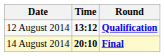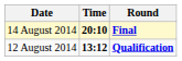 <table class="wikitable">
 <tr>
 <th>Date</th>
 <th>Time</th>
 <th>Round</th>
 </tr>
+<tr style=background:lemonchiffon>
+<td>14 August 2014</td>
+<td><strong>20:10</strong></td>
+<td><strong><a href='#'>Final</a></strong></td>
+</tr>
 <tr>
 <td>12 August 2014</td>
 <td><strong>13:12</strong></td>
 <td><strong><a href='#'>Qualification</a></strong></td>
 </tr>
-<tr style=background:lemonchiffon>
-<td>14 August 2014</td>
-<td><strong>20:10</strong></td>
-<td><strong><a href='#'>Final</a></strong></td>
-</tr>
 </table>
